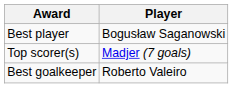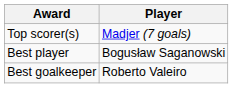 <table class="wikitable" style="text-align: center; font-size: 100%;">
 <tr>
 <th>Award</th>
 <th>Player</th>
 </tr>
 <tr align=left>
+<td>Top scorer(s)</td>
+<td> <a href='#'>Madjer</a> <em>(7 goals)</em></td>
+</tr>
+<tr align=left>
 <td>Best player</td>
 <td> Bogusław Saganowski</td>
-</tr>
-<tr align=left>
-<td>Top scorer(s)</td>
-<td> <a href='#'>Madjer</a> <em>(7 goals)</em></td>
 </tr>
 <tr align=left>
 <td>Best goalkeeper</td>
 <td> Roberto Valeiro</td>
 </tr>
 </table>
